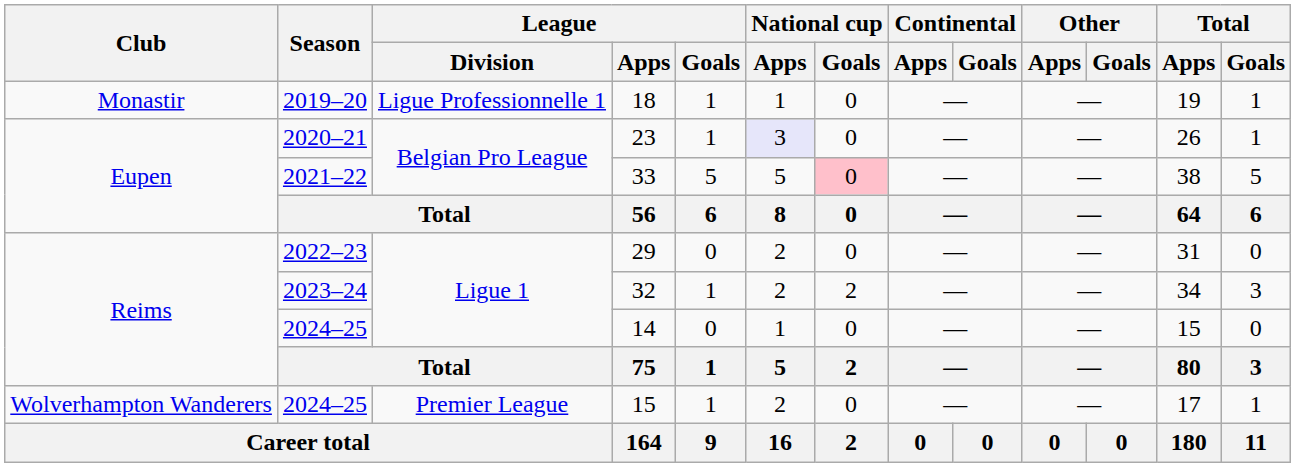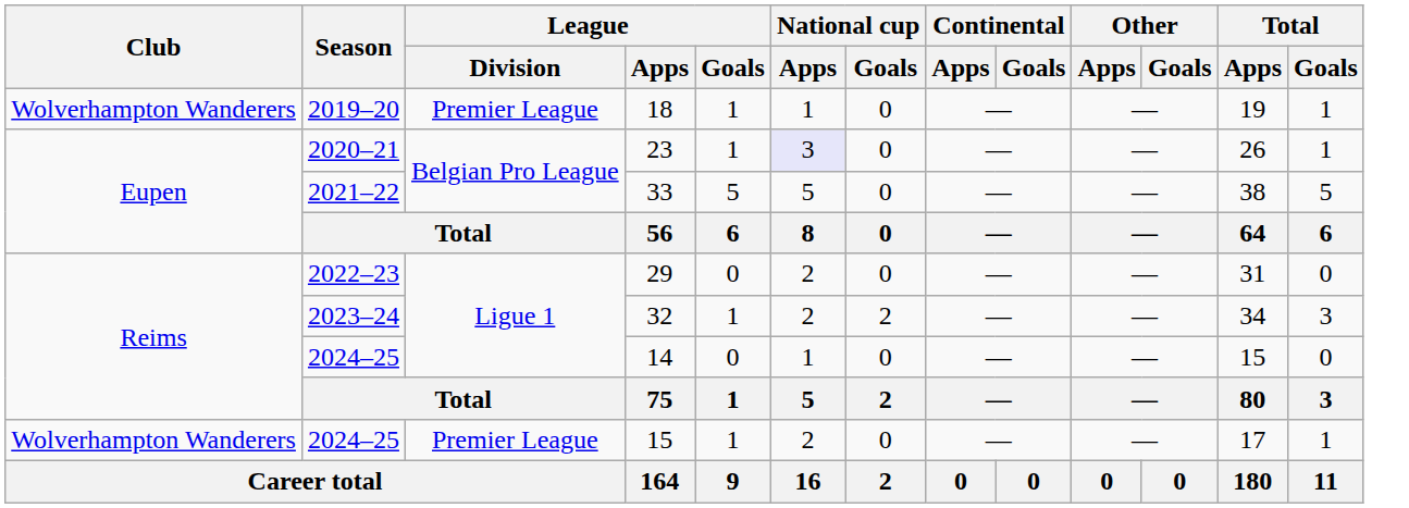 <table class="wikitable" style="text-align: center;">
 <tr>
 <th rowspan="2">Club</th>
 <th rowspan="2">Season</th>
 <th colspan="3">League</th>
 <th colspan="2">National cup</th>
 <th colspan="2">Continental</th>
 <th colspan="2">Other</th>
 <th colspan="2">Total</th>
 </tr>
 <tr>
 <th>Division</th>
 <th>Apps</th>
 <th>Goals</th>
 <th>Apps</th>
 <th>Goals</th>
 <th>Apps</th>
 <th>Goals</th>
 <th>Apps</th>
 <th>Goals</th>
 <th>Apps</th>
 <th>Goals</th>
 </tr>
 <tr>
-<td><a href='#'>Monastir</a></td>
+<td><a href='#'>Wolverhampton Wanderers</a></td>
 <td><a href='#'>2019–20</a></td>
-<td><a href='#'>Ligue Professionnelle 1</a></td>
+<td><a href='#'>Premier League</a></td>
 <td>18</td>
 <td>1</td>
 <td>1</td>
 <td>0</td>
 <td colspan="2">—</td>
 <td colspan="2">—</td>
 <td>19</td>
 <td>1</td>
 </tr>
 <tr>
 <td rowspan="3"><a href='#'>Eupen</a></td>
 <td><a href='#'>2020–21</a></td>
 <td rowspan="2"><a href='#'>Belgian Pro League</a></td>
 <td>23</td>
 <td>1</td>
 <td style="background: lavender;">3</td>
 <td>0</td>
 <td colspan="2">—</td>
 <td colspan="2">—</td>
 <td>26</td>
 <td>1</td>
 </tr>
 <tr>
 <td><a href='#'>2021–22</a></td>
 <td>33</td>
 <td>5</td>
 <td>5</td>
-<td style="background: pink;">0</td>
+<td>0</td>
 <td colspan="2">—</td>
 <td colspan="2">—</td>
 <td>38</td>
 <td>5</td>
 </tr>
 <tr>
 <th colspan="2">Total</th>
 <th>56</th>
 <th>6</th>
 <th>8</th>
 <th>0</th>
 <th colspan="2">—</th>
 <th colspan="2">—</th>
 <th>64</th>
 <th>6</th>
 </tr>
 <tr>
 <td rowspan="4"><a href='#'>Reims</a></td>
 <td><a href='#'>2022–23</a></td>
 <td rowspan="3"><a href='#'>Ligue 1</a></td>
 <td>29</td>
 <td>0</td>
 <td>2</td>
 <td>0</td>
 <td colspan="2">—</td>
 <td colspan="2">—</td>
 <td>31</td>
 <td>0</td>
 </tr>
 <tr>
 <td><a href='#'>2023–24</a></td>
 <td>32</td>
 <td>1</td>
 <td>2</td>
 <td>2</td>
 <td colspan="2">—</td>
 <td colspan="2">—</td>
 <td>34</td>
 <td>3</td>
 </tr>
 <tr>
 <td><a href='#'>2024–25</a></td>
 <td>14</td>
 <td>0</td>
 <td>1</td>
 <td>0</td>
 <td colspan="2">—</td>
 <td colspan="2">—</td>
 <td>15</td>
 <td>0</td>
 </tr>
 <tr>
 <th colspan="2">Total</th>
 <th>75</th>
 <th>1</th>
 <th>5</th>
 <th>2</th>
 <th colspan="2">—</th>
 <th colspan="2">—</th>
 <th>80</th>
 <th>3</th>
 </tr>
 <tr>
 <td><a href='#'>Wolverhampton Wanderers</a></td>
 <td><a href='#'>2024–25</a></td>
 <td><a href='#'>Premier League</a></td>
 <td>15</td>
 <td>1</td>
 <td>2</td>
 <td>0</td>
 <td colspan="2">—</td>
 <td colspan="2">—</td>
 <td>17</td>
 <td>1</td>
 </tr>
 <tr>
 <th colspan="3">Career total</th>
 <th>164</th>
 <th>9</th>
 <th>16</th>
 <th>2</th>
 <th>0</th>
 <th>0</th>
 <th>0</th>
 <th>0</th>
 <th>180</th>
 <th>11</th>
 </tr>
 </table>
